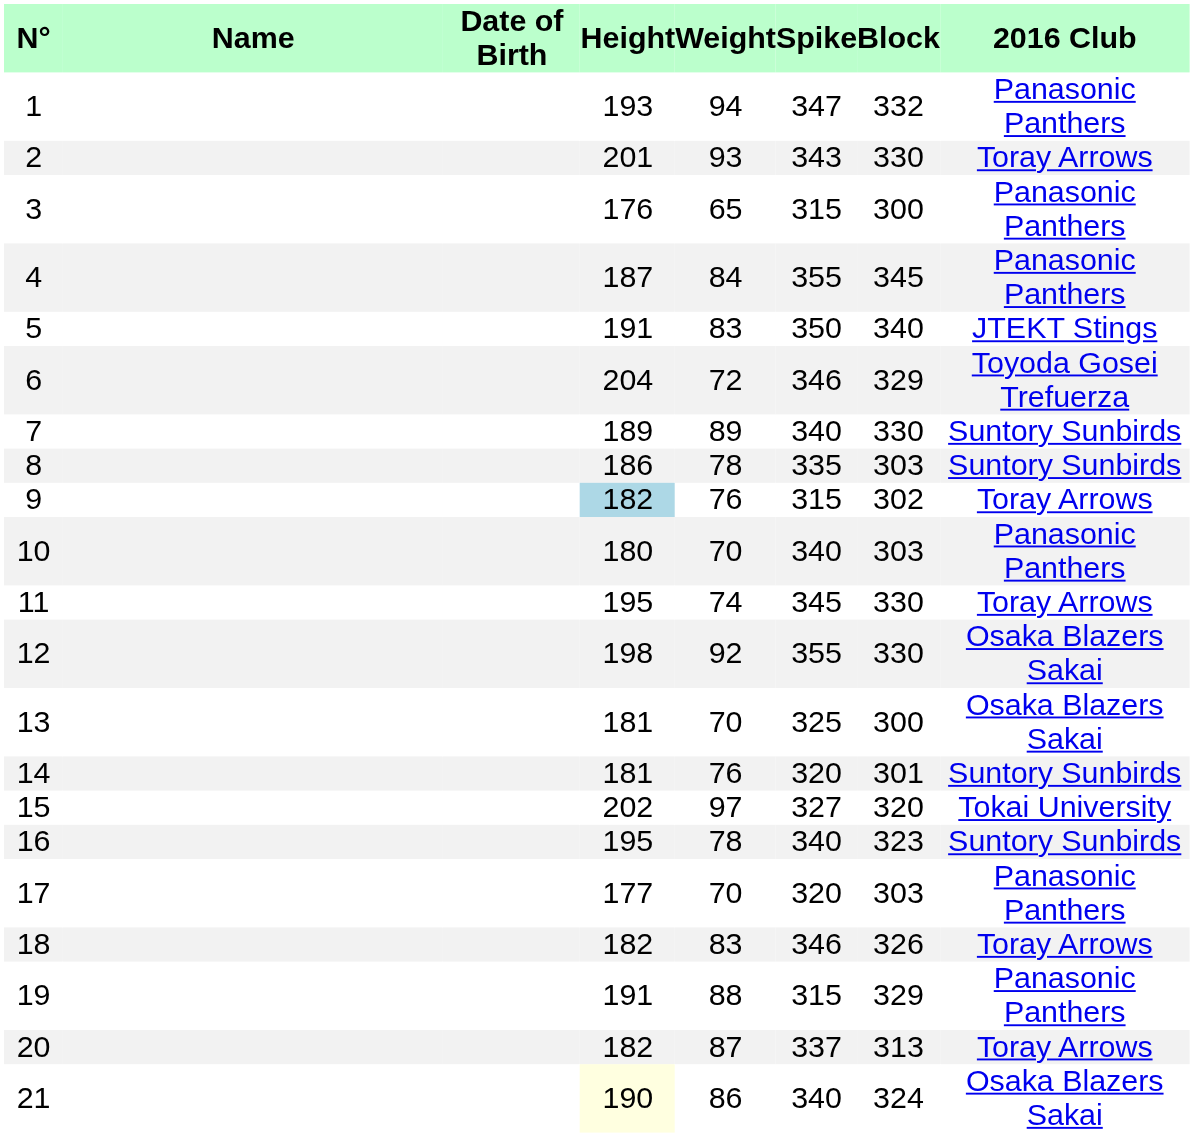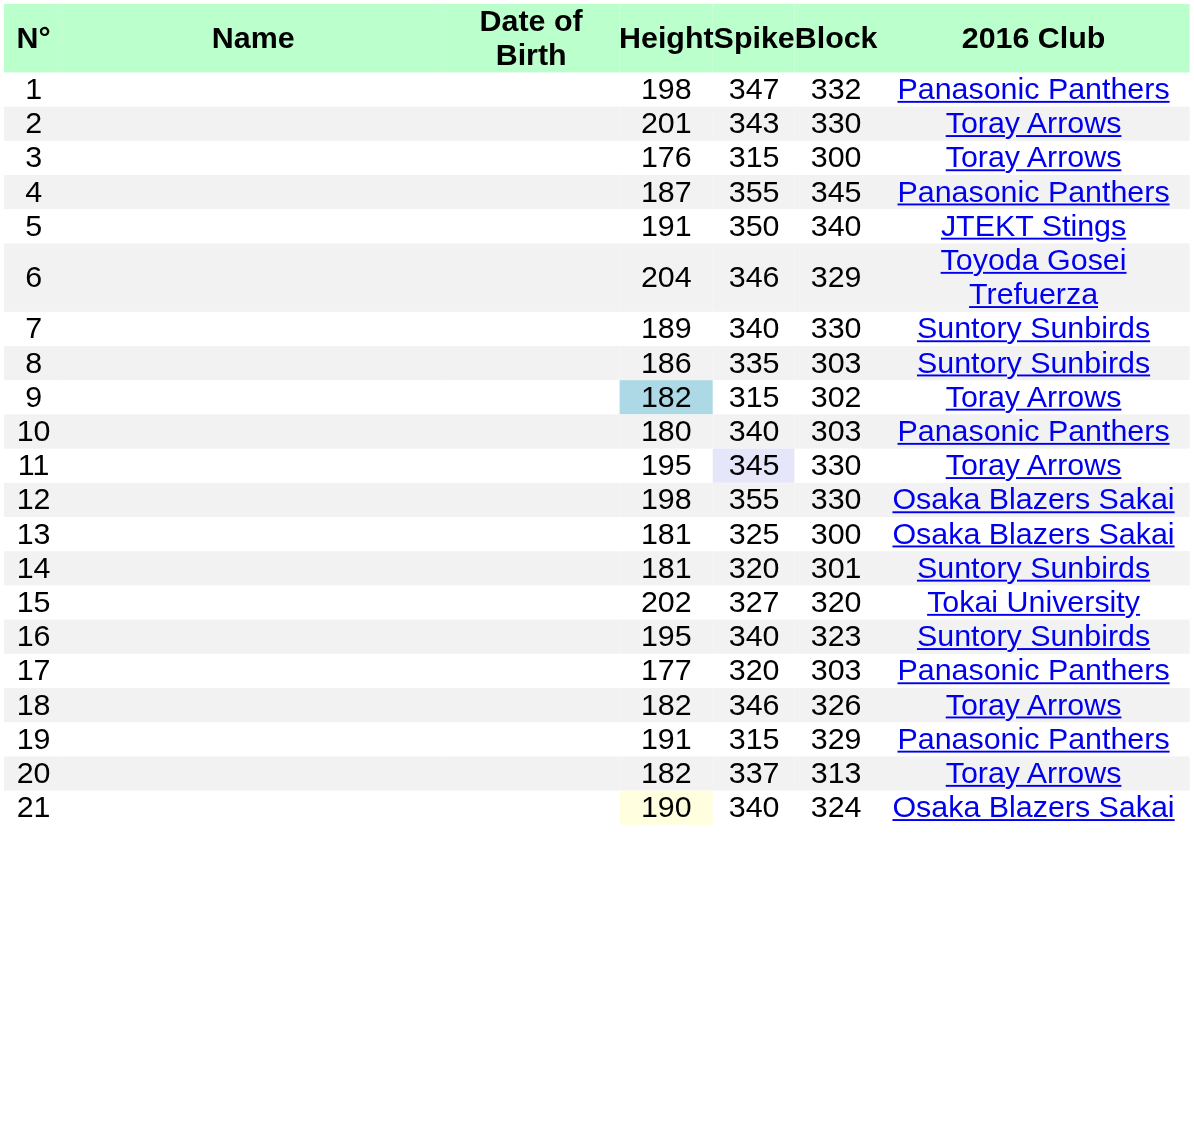 <table style="text-align:center; border:none;" cellpadding=0 cellspacing=0 width=100%>
 <tr style="background: #bbffcc;">
 <th width="5%">N°</th>
 <th width=200px>Name</th>
 <th>Date of Birth</th>
 <th>Height</th>
-<th>Weight</th>
 <th>Spike</th>
 <th>Block</th>
 <th>2016 Club</th>
 </tr>
 <tr>
 <td>1</td>
 <td></td>
 <td></td>
-<td>193</td>
-<td>94</td>
+<td>198</td>
 <td>347</td>
 <td>332</td>
 <td><a href='#'>Panasonic Panthers</a></td>
 </tr>
 <tr bgcolor="#f2f2f2">
 <td>2</td>
 <td></td>
 <td></td>
 <td>201</td>
-<td>93</td>
 <td>343</td>
 <td>330</td>
 <td><a href='#'>Toray Arrows</a></td>
 </tr>
 <tr>
 <td>3</td>
 <td></td>
 <td></td>
 <td>176</td>
-<td>65</td>
 <td>315</td>
 <td>300</td>
-<td><a href='#'>Panasonic Panthers</a></td>
+<td><a href='#'>Toray Arrows</a></td>
 </tr>
 <tr bgcolor="#f2f2f2">
 <td>4</td>
 <td></td>
 <td></td>
 <td>187</td>
-<td>84</td>
 <td>355</td>
 <td>345</td>
 <td><a href='#'>Panasonic Panthers</a></td>
 </tr>
 <tr>
 <td>5</td>
 <td></td>
 <td></td>
 <td>191</td>
-<td>83</td>
 <td>350</td>
 <td>340</td>
 <td><a href='#'>JTEKT Stings</a></td>
 </tr>
 <tr bgcolor="#f2f2f2">
 <td>6</td>
 <td></td>
 <td></td>
 <td>204</td>
-<td>72</td>
 <td>346</td>
 <td>329</td>
 <td><a href='#'>Toyoda Gosei Trefuerza</a></td>
 </tr>
 <tr>
 <td>7</td>
 <td></td>
 <td></td>
 <td>189</td>
-<td>89</td>
 <td>340</td>
 <td>330</td>
 <td><a href='#'>Suntory Sunbirds</a></td>
 </tr>
 <tr bgcolor="#f2f2f2">
 <td>8</td>
 <td></td>
 <td></td>
 <td>186</td>
-<td>78</td>
 <td>335</td>
 <td>303</td>
 <td><a href='#'>Suntory Sunbirds</a></td>
 </tr>
 <tr>
 <td>9</td>
 <td></td>
 <td></td>
 <td style="background: lightblue;">182</td>
-<td>76</td>
 <td>315</td>
 <td>302</td>
 <td><a href='#'>Toray Arrows</a></td>
 </tr>
 <tr bgcolor="#f2f2f2">
 <td>10</td>
 <td></td>
 <td></td>
 <td>180</td>
-<td>70</td>
 <td>340</td>
 <td>303</td>
 <td><a href='#'>Panasonic Panthers</a></td>
 </tr>
 <tr>
 <td>11</td>
 <td></td>
 <td></td>
 <td>195</td>
-<td>74</td>
-<td>345</td>
+<td style="background: lavender;">345</td>
 <td>330</td>
 <td><a href='#'>Toray Arrows</a></td>
 </tr>
 <tr bgcolor="#f2f2f2">
 <td>12</td>
 <td></td>
 <td></td>
 <td>198</td>
-<td>92</td>
 <td>355</td>
 <td>330</td>
 <td><a href='#'>Osaka Blazers Sakai</a></td>
 </tr>
 <tr>
 <td>13</td>
 <td></td>
 <td></td>
 <td>181</td>
-<td>70</td>
 <td>325</td>
 <td>300</td>
 <td><a href='#'>Osaka Blazers Sakai</a></td>
 </tr>
 <tr bgcolor="#f2f2f2">
 <td>14</td>
 <td></td>
 <td></td>
 <td>181</td>
-<td>76</td>
 <td>320</td>
 <td>301</td>
 <td><a href='#'>Suntory Sunbirds</a></td>
 </tr>
 <tr>
 <td>15</td>
 <td></td>
 <td></td>
 <td>202</td>
-<td>97</td>
 <td>327</td>
 <td>320</td>
 <td><a href='#'>Tokai University</a></td>
 </tr>
 <tr bgcolor="#f2f2f2">
 <td>16</td>
 <td></td>
 <td></td>
 <td>195</td>
-<td>78</td>
 <td>340</td>
 <td>323</td>
 <td><a href='#'>Suntory Sunbirds</a></td>
 </tr>
 <tr>
 <td>17</td>
 <td></td>
 <td></td>
 <td>177</td>
-<td>70</td>
 <td>320</td>
 <td>303</td>
 <td><a href='#'>Panasonic Panthers</a></td>
 </tr>
 <tr bgcolor="#f2f2f2">
 <td>18</td>
 <td></td>
 <td></td>
 <td>182</td>
-<td>83</td>
 <td>346</td>
 <td>326</td>
 <td><a href='#'>Toray Arrows</a></td>
 </tr>
 <tr>
 <td>19</td>
 <td></td>
 <td></td>
 <td>191</td>
-<td>88</td>
 <td>315</td>
 <td>329</td>
 <td><a href='#'>Panasonic Panthers</a></td>
 </tr>
 <tr bgcolor="#f2f2f2">
 <td>20</td>
 <td></td>
 <td></td>
 <td>182</td>
-<td>87</td>
 <td>337</td>
 <td>313</td>
 <td><a href='#'>Toray Arrows</a></td>
 </tr>
 <tr>
 <td>21</td>
 <td></td>
 <td></td>
 <td style="background: lightyellow;">190</td>
-<td>86</td>
 <td>340</td>
 <td>324</td>
 <td><a href='#'>Osaka Blazers Sakai</a></td>
 </tr>
 </table>
